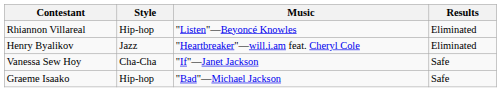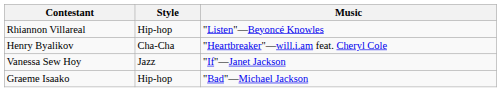 <table class="wikitable" style="width:60%;">
 <tr>
 <th>Contestant</th>
 <th>Style</th>
 <th>Music</th>
-<th>Results</th>
 </tr>
 <tr>
 <td>Rhiannon Villareal</td>
 <td>Hip-hop</td>
 <td>"<a href='#'>Listen</a>"—<a href='#'>Beyoncé Knowles</a></td>
-<td>Eliminated</td>
 </tr>
 <tr>
 <td>Henry Byalikov</td>
-<td>Jazz</td>
+<td>Cha-Cha</td>
 <td>"<a href='#'>Heartbreaker</a>"—<a href='#'>will.i.am</a> feat. <a href='#'>Cheryl Cole</a></td>
-<td>Eliminated</td>
 </tr>
 <tr>
 <td>Vanessa Sew Hoy</td>
-<td>Cha-Cha</td>
+<td>Jazz</td>
 <td>"<a href='#'>If</a>"—<a href='#'>Janet Jackson</a></td>
-<td>Safe</td>
 </tr>
 <tr>
 <td>Graeme Isaako</td>
 <td>Hip-hop</td>
 <td>"<a href='#'>Bad</a>"—<a href='#'>Michael Jackson</a></td>
-<td>Safe</td>
 </tr>
 </table>
